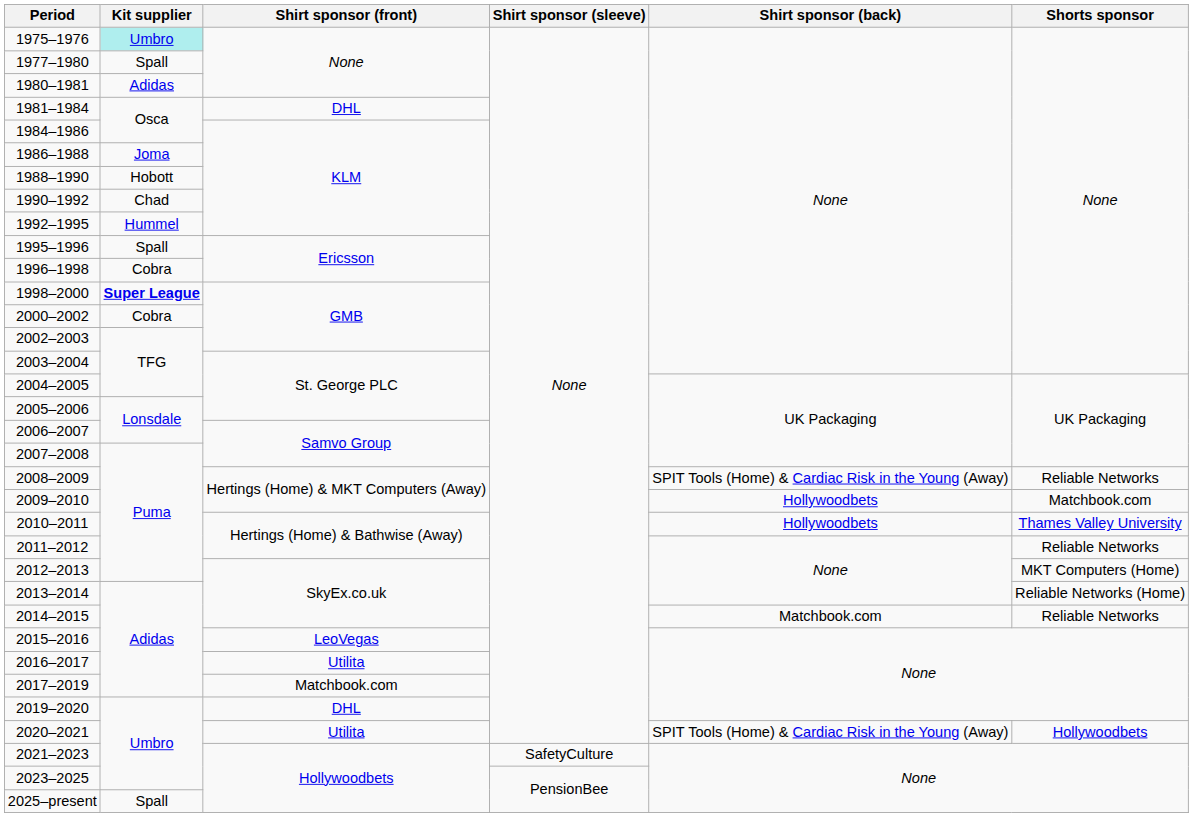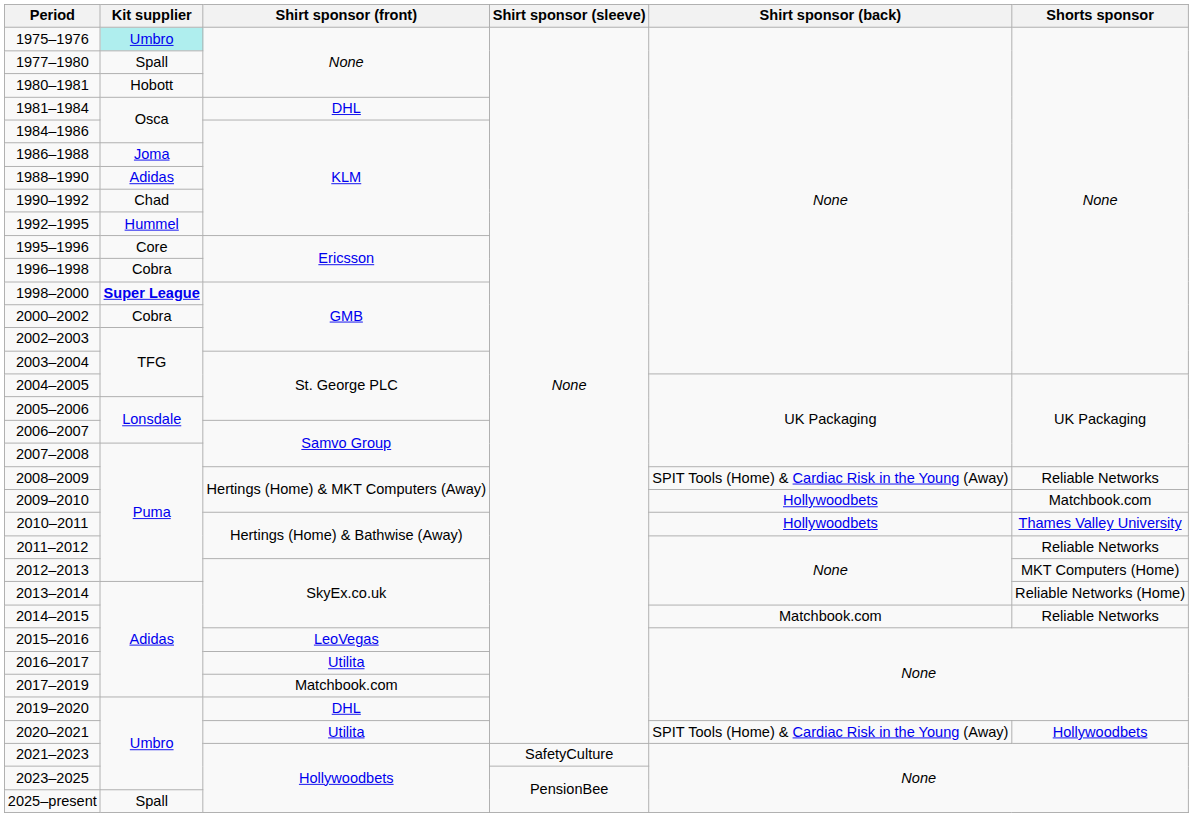 <table class="wikitable" style="text-align: center">
 <tr>
 <th>Period</th>
 <th>Kit supplier</th>
 <th>Shirt sponsor (front)</th>
 <th>Shirt sponsor (sleeve)</th>
 <th>Shirt sponsor (back)</th>
 <th>Shorts sponsor</th>
 </tr>
 <tr>
 <td>1975–1976</td>
 <td style="background: paleturquoise;"><a href='#'>Umbro</a></td>
 <td rowspan="3"><em>None</em></td>
 <td rowspan="31"><em>None</em></td>
 <td rowspan="15"><em>None</em></td>
 <td rowspan="15"><em>None</em></td>
 </tr>
 <tr>
 <td>1977–1980</td>
 <td>Spall</td>
 </tr>
 <tr>
 <td>1980–1981</td>
-<td><a href='#'>Adidas</a></td>
+<td>Hobott</td>
 </tr>
 <tr>
 <td>1981–1984</td>
 <td rowspan="2">Osca</td>
 <td><a href='#'>DHL</a></td>
 </tr>
 <tr>
 <td>1984–1986</td>
 <td rowspan="5"><a href='#'>KLM</a></td>
 </tr>
 <tr>
 <td>1986–1988</td>
 <td><a href='#'>Joma</a></td>
 </tr>
 <tr>
 <td>1988–1990</td>
-<td>Hobott</td>
+<td><a href='#'>Adidas</a></td>
 </tr>
 <tr>
 <td>1990–1992</td>
 <td>Chad</td>
 </tr>
 <tr>
 <td>1992–1995</td>
 <td><a href='#'>Hummel</a></td>
 </tr>
 <tr>
 <td>1995–1996</td>
-<td>Spall</td>
+<td>Core</td>
 <td rowspan="2"><a href='#'>Ericsson</a></td>
 </tr>
 <tr>
 <td>1996–1998</td>
 <td>Cobra</td>
 </tr>
 <tr>
 <td>1998–2000</td>
 <td><strong><a href='#'>Super League</a></strong></td>
 <td rowspan="3"><a href='#'>GMB</a></td>
 </tr>
 <tr>
 <td>2000–2002</td>
 <td>Cobra</td>
 </tr>
 <tr>
 <td>2002–2003</td>
 <td rowspan="3">TFG</td>
 </tr>
 <tr>
 <td>2003–2004</td>
 <td rowspan="3">St. George PLC</td>
 </tr>
 <tr>
 <td>2004–2005</td>
 <td rowspan="4">UK Packaging</td>
 <td rowspan="4">UK Packaging</td>
 </tr>
 <tr>
 <td>2005–2006</td>
 <td rowspan="2"><a href='#'>Lonsdale</a></td>
 </tr>
 <tr>
 <td>2006–2007</td>
 <td rowspan="2"><a href='#'>Samvo Group</a></td>
 </tr>
 <tr>
 <td>2007–2008</td>
 <td rowspan="6"><a href='#'>Puma</a></td>
 </tr>
 <tr>
 <td>2008–2009</td>
 <td rowspan="2">Hertings (Home) & MKT Computers (Away)</td>
 <td>SPIT Tools (Home) & <a href='#'>Cardiac Risk in the Young</a> (Away)</td>
 <td>Reliable Networks</td>
 </tr>
 <tr>
 <td>2009–2010</td>
 <td><a href='#'>Hollywoodbets</a></td>
 <td>Matchbook.com</td>
 </tr>
 <tr>
 <td>2010–2011</td>
 <td rowspan="2">Hertings (Home) & Bathwise (Away)</td>
 <td><a href='#'>Hollywoodbets</a></td>
 <td><a href='#'>Thames Valley University</a></td>
 </tr>
 <tr>
 <td>2011–2012</td>
 <td rowspan="3"><em>None</em></td>
 <td>Reliable Networks</td>
 </tr>
 <tr>
 <td>2012–2013</td>
 <td rowspan="3">SkyEx.co.uk</td>
 <td>MKT Computers (Home)</td>
 </tr>
 <tr>
 <td>2013–2014</td>
 <td rowspan="5"><a href='#'>Adidas</a></td>
 <td>Reliable Networks (Home)</td>
 </tr>
 <tr>
 <td>2014–2015</td>
 <td>Matchbook.com</td>
 <td>Reliable Networks</td>
 </tr>
 <tr>
 <td>2015–2016</td>
 <td><a href='#'>LeoVegas</a></td>
 <td colspan="2" rowspan="4"><em>None</em></td>
 </tr>
 <tr>
 <td>2016–2017</td>
 <td><a href='#'>Utilita</a></td>
 </tr>
 <tr>
 <td>2017–2019</td>
 <td>Matchbook.com</td>
 </tr>
 <tr>
 <td>2019–2020</td>
 <td rowspan="4"><a href='#'>Umbro</a></td>
 <td><a href='#'>DHL</a></td>
 </tr>
 <tr>
 <td>2020–2021</td>
 <td><a href='#'>Utilita</a></td>
 <td>SPIT Tools (Home) & <a href='#'>Cardiac Risk in the Young</a> (Away)</td>
 <td><a href='#'>Hollywoodbets</a></td>
 </tr>
 <tr>
 <td>2021–2023</td>
 <td rowspan="3"><a href='#'>Hollywoodbets</a></td>
 <td>SafetyCulture</td>
 <td colspan="2" rowspan="3"><em>None</em></td>
 </tr>
 <tr>
 <td>2023–2025</td>
 <td rowspan="2">PensionBee</td>
 </tr>
 <tr>
 <td>2025–present</td>
 <td>Spall</td>
 </tr>
 </table>
